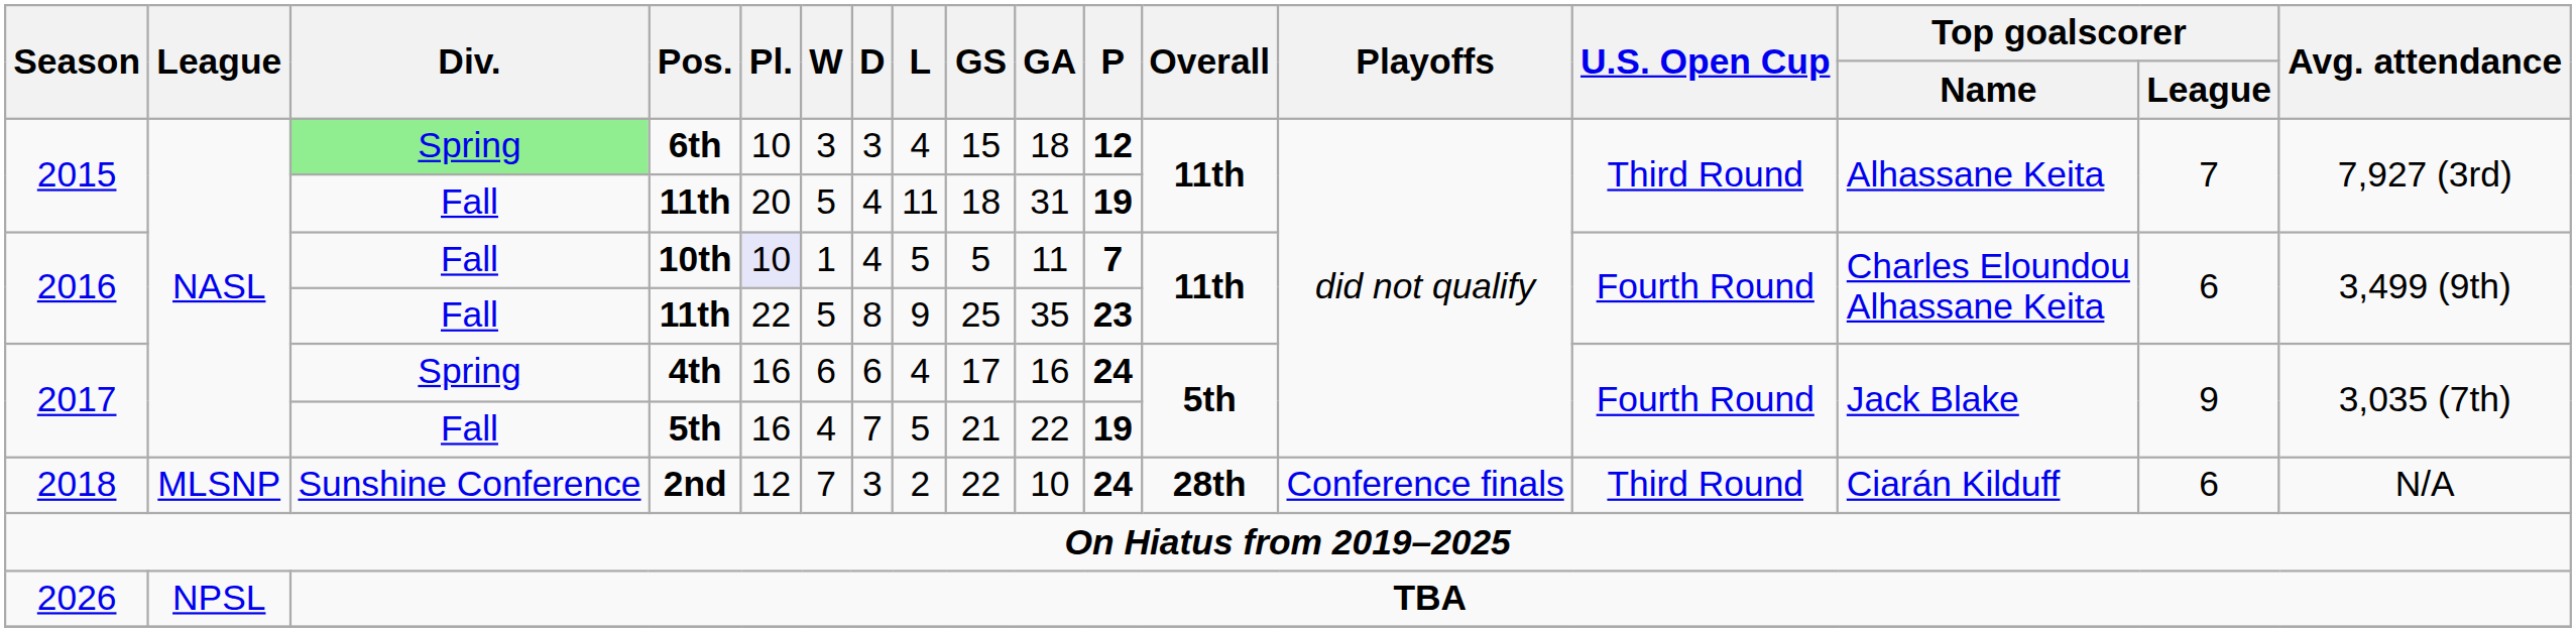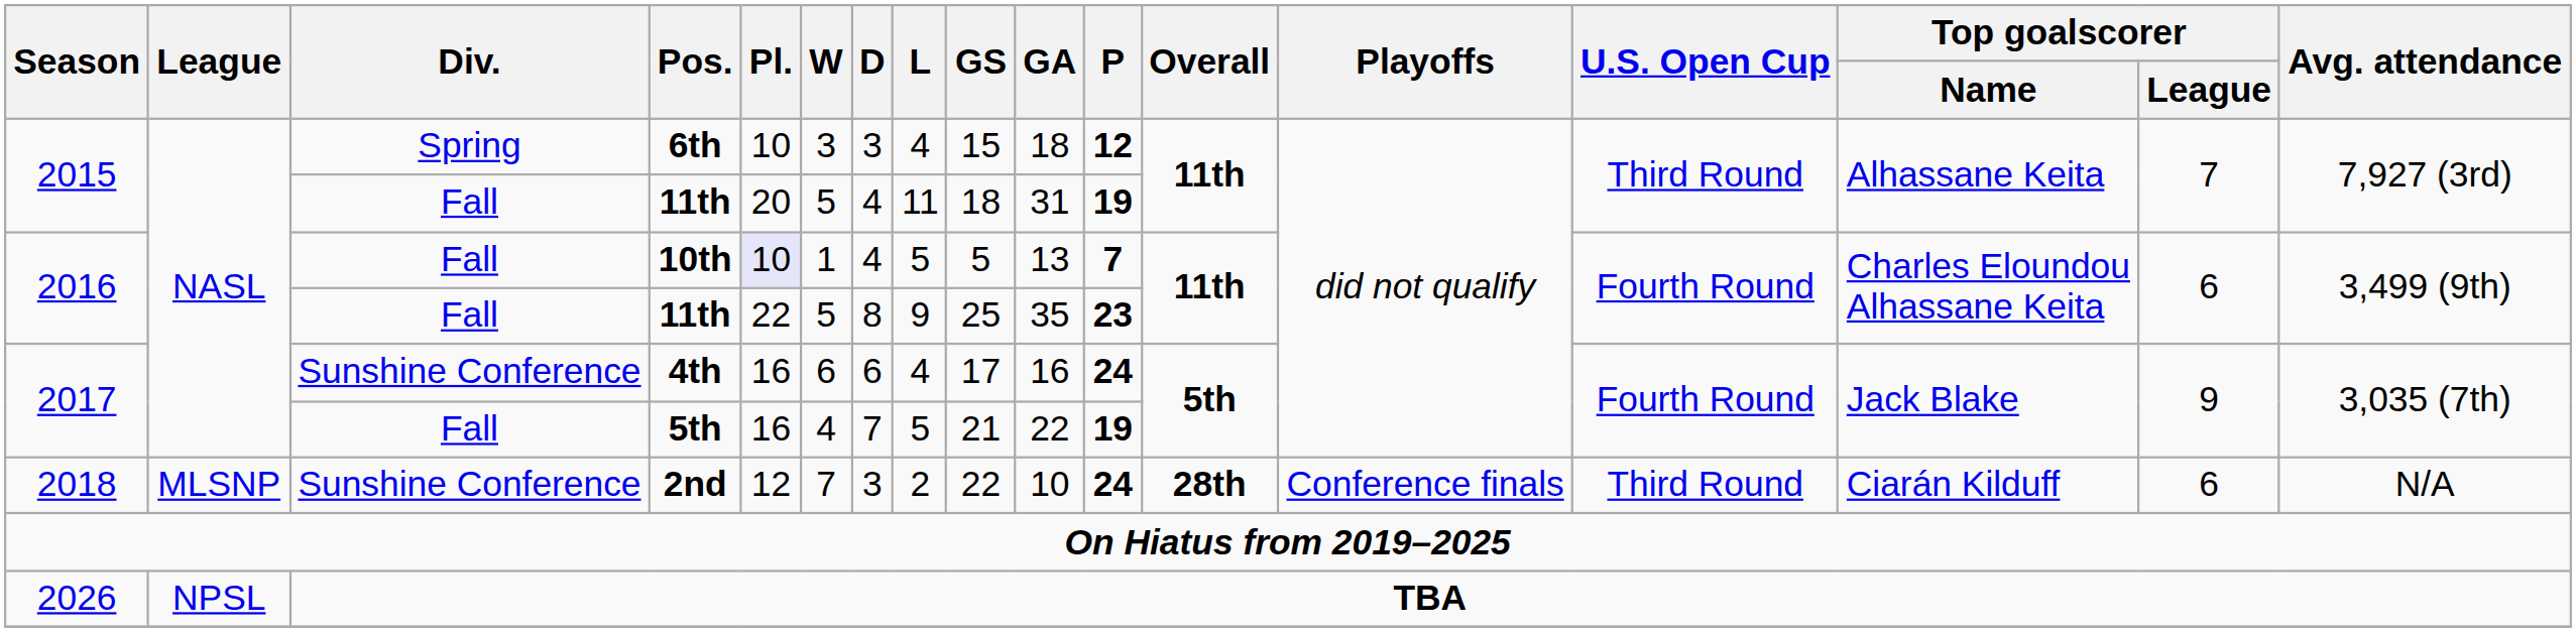 <table class="wikitable">
 <tr style="background:#efefef;">
 <th rowspan="2">Season</th>
 <th rowspan="2">League</th>
 <th rowspan="2">Div.</th>
 <th rowspan="2">Pos.</th>
 <th rowspan="2">Pl.</th>
 <th rowspan="2">W</th>
 <th rowspan="2">D</th>
 <th rowspan="2">L</th>
 <th rowspan="2">GS</th>
 <th rowspan="2">GA</th>
 <th rowspan="2">P</th>
 <th rowspan="2">Overall</th>
 <th rowspan="2">Playoffs</th>
 <th rowspan="2"><a href='#'>U.S. Open Cup</a></th>
 <th colspan="2">Top goalscorer</th>
 <th rowspan="2">Avg. attendance</th>
 </tr>
 <tr>
 <th>Name</th>
 <th>League</th>
 </tr>
 <tr>
 <td style="text-align:center;" rowspan="2"><a href='#'>2015</a></td>
 <td style="text-align:center;" rowspan="6"><a href='#'>NASL</a></td>
-<td align=center style="background: lightgreen;"><a href='#'>Spring</a></td>
+<td align=center><a href='#'>Spring</a></td>
 <td align=center><strong>6th</strong></td>
 <td align=center>10</td>
 <td align=center>3</td>
 <td align=center>3</td>
 <td align=center>4</td>
 <td align=center>15</td>
 <td align=center>18</td>
 <td align=center><strong>12</strong></td>
 <td style="text-align:center;" rowspan="2"><strong>11th</strong></td>
 <td style="text-align:center;" rowspan="6"><em>did not qualify</em></td>
 <td style="text-align:center;" rowspan="2"><a href='#'>Third Round</a></td>
 <td style="text-align:left;" rowspan="2"> <a href='#'>Alhassane Keita</a></td>
 <td style="text-align:center;" rowspan="2">7</td>
 <td style="text-align:center;" rowspan="2">7,927 (3rd)</td>
 </tr>
 <tr>
 <td align=center><a href='#'>Fall</a></td>
 <td align=center><strong>11th</strong></td>
 <td align=center>20</td>
 <td align=center>5</td>
 <td align=center>4</td>
 <td align=center>11</td>
 <td align=center>18</td>
 <td align=center>31</td>
 <td align=center><strong>19</strong></td>
 </tr>
 <tr>
 <td style="text-align:center;" rowspan="2"><a href='#'>2016</a></td>
 <td align=center><a href='#'>Fall</a></td>
 <td align=center><strong>10th</strong></td>
 <td align=center style="background: lavender;">10</td>
 <td align=center>1</td>
 <td align=center>4</td>
 <td align=center>5</td>
 <td align=center>5</td>
-<td align=center>11</td>
+<td align=center>13</td>
 <td align=center><strong>7</strong></td>
 <td style="text-align:center;" rowspan="2"><strong>11th</strong></td>
 <td style="text-align:center;" rowspan="2"><a href='#'>Fourth Round</a></td>
 <td style="text-align:left;" rowspan="2"> <a href='#'>Charles Eloundou</a><br> <a href='#'>Alhassane Keita</a></td>
 <td style="text-align:center;" rowspan="2">6</td>
 <td style="text-align:center;" rowspan="2">3,499 (9th)</td>
 </tr>
 <tr>
 <td align=center><a href='#'>Fall</a></td>
 <td align=center><strong>11th</strong></td>
 <td align=center>22</td>
 <td align=center>5</td>
 <td align=center>8</td>
 <td align=center>9</td>
 <td align=center>25</td>
 <td align=center>35</td>
 <td align=center><strong>23</strong></td>
 </tr>
 <tr>
 <td style="text-align:center;" rowspan="2"><a href='#'>2017</a></td>
-<td align=center><a href='#'>Spring</a></td>
+<td align=center><a href='#'>Sunshine Conference</a></td>
 <td align=center><strong>4th</strong></td>
 <td align=center>16</td>
 <td align=center>6</td>
 <td align=center>6</td>
 <td align=center>4</td>
 <td align=center>17</td>
 <td align=center>16</td>
 <td align=center><strong>24</strong></td>
 <td style="text-align:center;" rowspan="2"><strong>5th</strong></td>
 <td style="text-align:center;" rowspan="2"><a href='#'>Fourth Round</a></td>
 <td style="text-align:left;" rowspan="2"> <a href='#'>Jack Blake</a></td>
 <td style="text-align:center;" rowspan="2">9</td>
 <td style="text-align:center;" rowspan="2">3,035 (7th)</td>
 </tr>
 <tr>
 <td align=center><a href='#'>Fall</a></td>
 <td align=center><strong>5th</strong></td>
 <td align=center>16</td>
 <td align=center>4</td>
 <td align=center>7</td>
 <td align=center>5</td>
 <td align=center>21</td>
 <td align=center>22</td>
 <td align=center><strong>19</strong></td>
 </tr>
 <tr>
 <td align=center><a href='#'>2018</a></td>
 <td align=center><a href='#'>MLSNP</a></td>
 <td align=center><a href='#'>Sunshine Conference</a></td>
 <td align=center><strong>2nd</strong></td>
 <td align=center>12</td>
 <td align=center>7</td>
 <td align=center>3</td>
 <td align=center>2</td>
 <td align=center>22</td>
 <td align=center>10</td>
 <td align=center><strong>24</strong></td>
 <td align=center><strong>28th</strong></td>
 <td align=center><a href='#'>Conference finals</a></td>
 <td align=center><a href='#'>Third Round</a></td>
 <td align=left> <a href='#'>Ciarán Kilduff</a></td>
 <td align=center>6</td>
 <td align=center>N/A</td>
 </tr>
 <tr>
 <td colspan="17" style="text-align:center;" rowspan="1"><strong><em>On Hiatus from 2019–2025</em></strong></td>
 </tr>
 <tr>
 <td align=center><a href='#'>2026</a></td>
 <td align=center><a href='#'>NPSL</a></td>
 <td colspan="16" style="text-align:center;"><strong>TBA</strong></td>
 </tr>
 <tr>
 </tr>
 </table>
